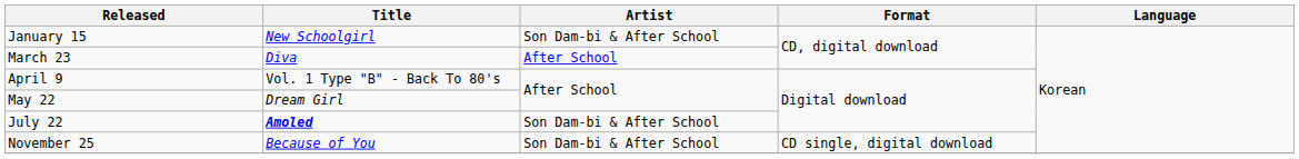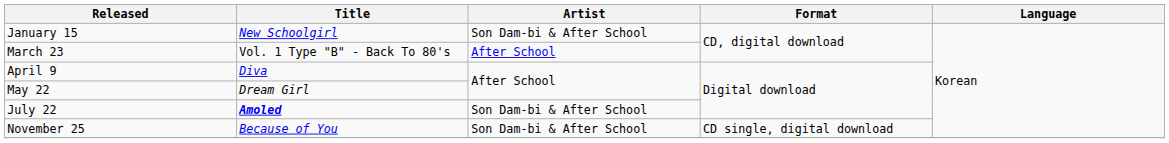 <table class="wikitable sortable" align="left center" style="width:65%;">
 <tr>
 <th style="width:20%;">Released</th>
 <th style="width:20%;">Title</th>
 <th style="width:20%;">Artist</th>
 <th style="width:20%;">Format</th>
 <th style="width:20%;">Language</th>
 </tr>
 <tr>
 <td>January 15</td>
 <td><em><a href='#'>New Schoolgirl</a></em></td>
 <td>Son Dam-bi & After School</td>
 <td rowspan="2">CD, digital download</td>
 <td rowspan="6">Korean</td>
 </tr>
 <tr>
 <td>March 23</td>
-<td><em><a href='#'>Diva</a></em></td>
+<td>Vol. 1 Type "B" - Back To 80's</td>
 <td><a href='#'>After School</a></td>
 </tr>
 <tr>
 <td>April 9</td>
-<td>Vol. 1 Type "B" - Back To 80's</td>
+<td><em><a href='#'>Diva</a></em></td>
 <td rowspan="2">After School</td>
 <td rowspan="3">Digital download</td>
 </tr>
 <tr>
 <td>May 22</td>
 <td><em>Dream Girl</em></td>
 </tr>
 <tr>
 <td>July 22</td>
 <td><strong><em><a href='#'>Amoled</a></em></strong></td>
 <td>Son Dam-bi & After School</td>
 </tr>
 <tr>
 <td>November 25</td>
 <td><em><a href='#'>Because of You</a></em></td>
 <td>Son Dam-bi & After School</td>
 <td>CD single, digital download</td>
 </tr>
 <tr>
 </tr>
 </table>
